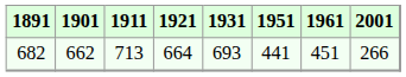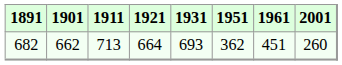 <table rules="all" cellspacing="0" cellpadding="4" style="margin:auto; border:1px solid #999; border-right:2px solid #999; border-bottom:2px solid #999; background:#f3fff3;">
 <tr style="background:#dfd;">
 <th>1891</th>
 <th>1901</th>
 <th>1911</th>
 <th>1921</th>
 <th>1931</th>
 <th>1951</th>
 <th>1961</th>
 <th>2001</th>
 </tr>
 <tr>
 <td align=center>682</td>
 <td align=center>662</td>
 <td align=center>713</td>
 <td align=center>664</td>
 <td align=center>693</td>
-<td align=center>441</td>
+<td align=center>362</td>
 <td align=center>451</td>
-<td align=center>266</td>
+<td align=center>260</td>
 </tr>
 </table>
